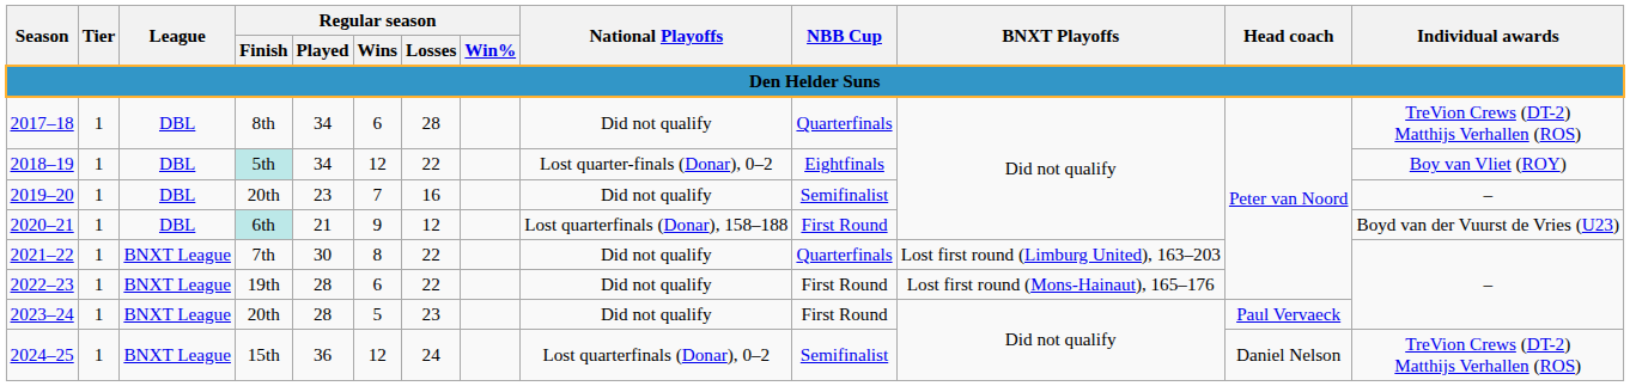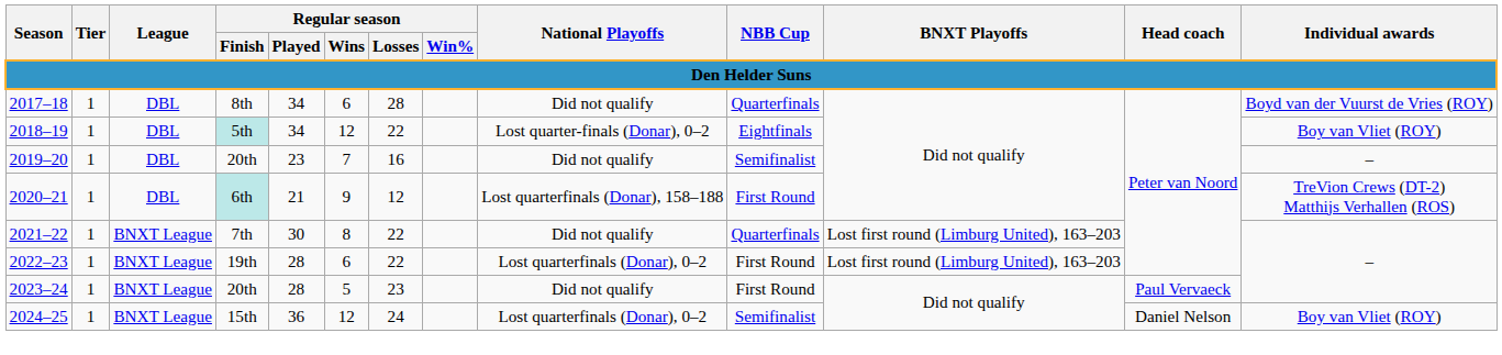 <table class="wikitable plainrowheaders" style="text-align:center; font-size:95%" summary="Season (sortable), Team, Conference, Conference finish (sortable), Division, Division finish (sortable), Wins (sortable), Losses (sortable), Win% (sortable), GB (sortable), Playoffs, Awards and Head coach">
 <tr>
 <th scope="col" rowspan=2>Season</th>
 <th scope="col" rowspan=2>Tier</th>
 <th scope="col" rowspan=2>League</th>
 <th scope="col" colspan=5>Regular season</th>
 <th scope="col" rowspan=2>National <a href='#'>Playoffs</a></th>
 <th scope="col" rowspan=2><a href='#'>NBB Cup</a></th>
 <th scope="col" rowspan=2>BNXT Playoffs</th>
 <th scope="col" rowspan=2>Head coach</th>
 <th scope="col" rowspan=2>Individual awards</th>
 </tr>
 <tr>
 <th scope="col">Finish</th>
 <th scope="col">Played</th>
 <th scope="col">Wins</th>
 <th scope="col">Losses</th>
 <th scope="col"><a href='#'>Win%</a></th>
 </tr>
 <tr class="sortbottom">
 <td colspan="13" class=unsortable align=center style="border:2px solid #FEB130; background-color:#3296C7"><span><strong>Den Helder Suns</strong></span></td>
 </tr>
 <tr>
 <td><a href='#'>2017–18</a></td>
 <td>1</td>
 <td><a href='#'>DBL</a></td>
 <td>8th</td>
 <td>34</td>
 <td>6</td>
 <td>28</td>
 <td></td>
 <td>Did not qualify</td>
 <td><a href='#'>Quarterfinals</a></td>
 <td rowspan=4>Did not qualify</td>
 <td rowspan="6"><a href='#'>Peter van Noord</a></td>
-<td><a href='#'>TreVion Crews</a> (<a href='#'>DT-2</a>)<br> <a href='#'>Matthijs Verhallen</a> (<a href='#'>ROS</a>)</td>
+<td><a href='#'>Boyd van der Vuurst de Vries</a> (<a href='#'>ROY</a>)</td>
 </tr>
 <tr>
 <td><a href='#'>2018–19</a></td>
 <td>1</td>
 <td><a href='#'>DBL</a></td>
 <td bgcolor=#bce8e8>5th</td>
 <td>34</td>
 <td>12</td>
 <td>22</td>
 <td></td>
 <td>Lost quarter-finals (<a href='#'>Donar</a>), 0–2</td>
 <td><a href='#'>Eightfinals</a></td>
 <td><a href='#'>Boy van Vliet</a> (<a href='#'>ROY</a>)</td>
 </tr>
 <tr>
 <td><a href='#'>2019–20</a></td>
 <td>1</td>
 <td><a href='#'>DBL</a></td>
 <td>20th</td>
 <td>23</td>
 <td>7</td>
 <td>16</td>
 <td></td>
 <td>Did not qualify</td>
 <td><a href='#'>Semifinalist</a></td>
 <td>–</td>
 </tr>
 <tr>
 <td><a href='#'>2020–21</a></td>
 <td>1</td>
 <td><a href='#'>DBL</a></td>
 <td bgcolor="#bce8e8">6th</td>
 <td>21</td>
 <td>9</td>
 <td>12</td>
 <td></td>
 <td>Lost quarterfinals (<a href='#'>Donar</a>), 158–188</td>
 <td><a href='#'>First Round</a></td>
-<td>Boyd van der Vuurst de Vries (<a href='#'>U23</a>)</td>
+<td><a href='#'>TreVion Crews</a> (<a href='#'>DT-2</a>)<br> <a href='#'>Matthijs Verhallen</a> (<a href='#'>ROS</a>)</td>
 </tr>
 <tr>
 <td><a href='#'>2021–22</a></td>
 <td>1</td>
 <td><a href='#'>BNXT League</a></td>
 <td>7th</td>
 <td>30</td>
 <td>8</td>
 <td>22</td>
 <td></td>
 <td>Did not qualify</td>
 <td><a href='#'>Quarterfinals</a></td>
 <td>Lost first round (<a href='#'>Limburg United</a>), 163–203</td>
 <td rowspan=3>–</td>
 </tr>
 <tr>
 <td><a href='#'>2022–23</a></td>
 <td>1</td>
 <td><a href='#'>BNXT League</a></td>
 <td>19th</td>
 <td>28</td>
 <td>6</td>
 <td>22</td>
 <td></td>
-<td>Did not qualify</td>
+<td>Lost quarterfinals (<a href='#'>Donar</a>), 0–2</td>
 <td>First Round</td>
-<td>Lost first round (<a href='#'>Mons-Hainaut</a>), 165–176</td>
+<td>Lost first round (<a href='#'>Limburg United</a>), 163–203</td>
 </tr>
 <tr>
 <td><a href='#'>2023–24</a></td>
 <td>1</td>
 <td><a href='#'>BNXT League</a></td>
 <td>20th</td>
 <td>28</td>
 <td>5</td>
 <td>23</td>
 <td></td>
 <td>Did not qualify</td>
 <td>First Round</td>
 <td rowspan=2>Did not qualify</td>
 <td><a href='#'>Paul Vervaeck</a></td>
 </tr>
 <tr>
 <td><a href='#'>2024–25</a></td>
 <td>1</td>
 <td><a href='#'>BNXT League</a></td>
 <td>15th</td>
 <td>36</td>
 <td>12</td>
 <td>24</td>
 <td></td>
 <td>Lost quarterfinals (<a href='#'>Donar</a>), 0–2</td>
 <td><a href='#'>Semifinalist</a></td>
 <td>Daniel Nelson</td>
-<td><a href='#'>TreVion Crews</a> (<a href='#'>DT-2</a>)<br> <a href='#'>Matthijs Verhallen</a> (<a href='#'>ROS</a>)</td>
+<td><a href='#'>Boy van Vliet</a> (<a href='#'>ROY</a>)</td>
 </tr>
 <tr>
 </tr>
 </table>
